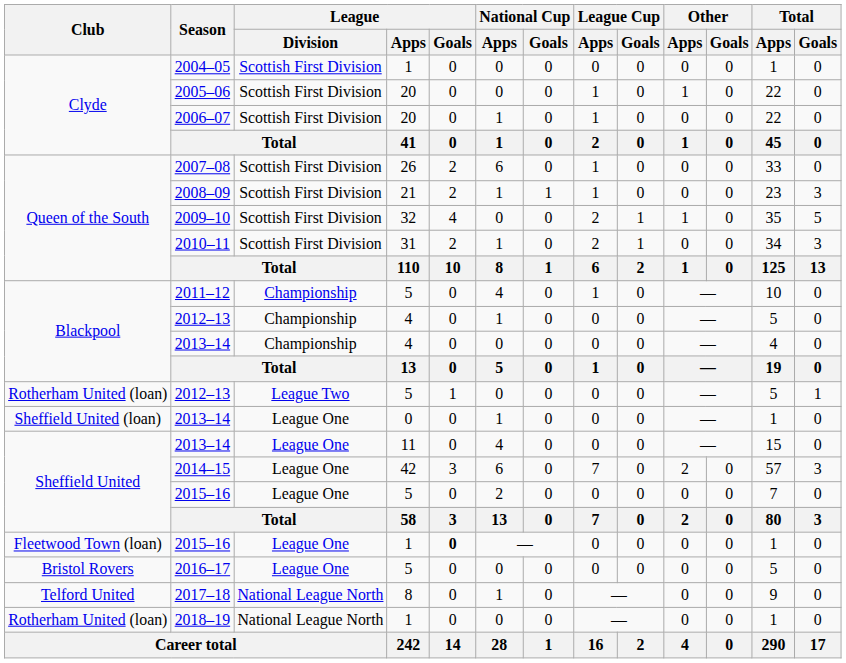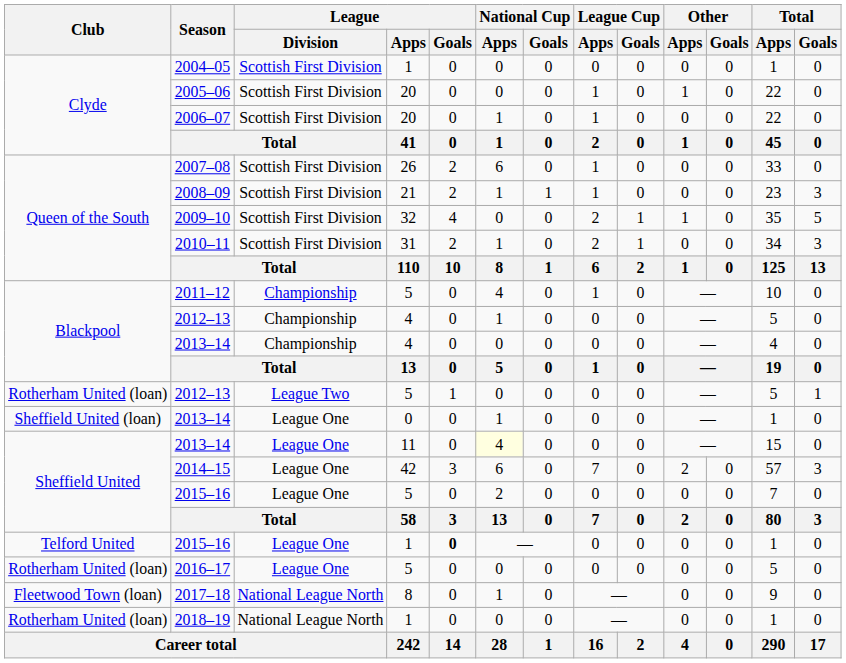 <table class="wikitable" style="text-align: center">
 <tr>
 <th rowspan="2">Club</th>
 <th rowspan="2">Season</th>
 <th colspan="3">League</th>
 <th colspan="2">National Cup</th>
 <th colspan="2">League Cup</th>
 <th colspan="2">Other</th>
 <th colspan="2">Total</th>
 </tr>
 <tr>
 <th>Division</th>
 <th>Apps</th>
 <th>Goals</th>
 <th>Apps</th>
 <th>Goals</th>
 <th>Apps</th>
 <th>Goals</th>
 <th>Apps</th>
 <th>Goals</th>
 <th>Apps</th>
 <th>Goals</th>
 </tr>
 <tr>
 <td rowspan="4"><a href='#'>Clyde</a></td>
 <td><a href='#'>2004–05</a></td>
 <td><a href='#'>Scottish First Division</a></td>
 <td>1</td>
 <td>0</td>
 <td>0</td>
 <td>0</td>
 <td>0</td>
 <td>0</td>
 <td>0</td>
 <td>0</td>
 <td>1</td>
 <td>0</td>
 </tr>
 <tr>
 <td><a href='#'>2005–06</a></td>
 <td>Scottish First Division</td>
 <td>20</td>
 <td>0</td>
 <td>0</td>
 <td>0</td>
 <td>1</td>
 <td>0</td>
 <td>1</td>
 <td>0</td>
 <td>22</td>
 <td>0</td>
 </tr>
 <tr>
 <td><a href='#'>2006–07</a></td>
 <td>Scottish First Division</td>
 <td>20</td>
 <td>0</td>
 <td>1</td>
 <td>0</td>
 <td>1</td>
 <td>0</td>
 <td>0</td>
 <td>0</td>
 <td>22</td>
 <td>0</td>
 </tr>
 <tr>
 <th colspan="2">Total</th>
 <th>41</th>
 <th>0</th>
 <th>1</th>
 <th>0</th>
 <th>2</th>
 <th>0</th>
 <th>1</th>
 <th>0</th>
 <th>45</th>
 <th>0</th>
 </tr>
 <tr>
 <td rowspan="5"><a href='#'>Queen of the South</a></td>
 <td><a href='#'>2007–08</a></td>
 <td>Scottish First Division</td>
 <td>26</td>
 <td>2</td>
 <td>6</td>
 <td>0</td>
 <td>1</td>
 <td>0</td>
 <td>0</td>
 <td>0</td>
 <td>33</td>
 <td>0</td>
 </tr>
 <tr>
 <td><a href='#'>2008–09</a></td>
 <td>Scottish First Division</td>
 <td>21</td>
 <td>2</td>
 <td>1</td>
 <td>1</td>
 <td>1</td>
 <td>0</td>
 <td>0</td>
 <td>0</td>
 <td>23</td>
 <td>3</td>
 </tr>
 <tr>
 <td><a href='#'>2009–10</a></td>
 <td>Scottish First Division</td>
 <td>32</td>
 <td>4</td>
 <td>0</td>
 <td>0</td>
 <td>2</td>
 <td>1</td>
 <td>1</td>
 <td>0</td>
 <td>35</td>
 <td>5</td>
 </tr>
 <tr>
 <td><a href='#'>2010–11</a></td>
 <td>Scottish First Division</td>
 <td>31</td>
 <td>2</td>
 <td>1</td>
 <td>0</td>
 <td>2</td>
 <td>1</td>
 <td>0</td>
 <td>0</td>
 <td>34</td>
 <td>3</td>
 </tr>
 <tr>
 <th colspan="2">Total</th>
 <th>110</th>
 <th>10</th>
 <th>8</th>
 <th>1</th>
 <th>6</th>
 <th>2</th>
 <th>1</th>
 <th>0</th>
 <th>125</th>
 <th>13</th>
 </tr>
 <tr>
 <td rowspan="4"><a href='#'>Blackpool</a></td>
 <td><a href='#'>2011–12</a></td>
 <td><a href='#'>Championship</a></td>
 <td>5</td>
 <td>0</td>
 <td>4</td>
 <td>0</td>
 <td>1</td>
 <td>0</td>
 <td colspan="2">—</td>
 <td>10</td>
 <td>0</td>
 </tr>
 <tr>
 <td><a href='#'>2012–13</a></td>
 <td>Championship</td>
 <td>4</td>
 <td>0</td>
 <td>1</td>
 <td>0</td>
 <td>0</td>
 <td>0</td>
 <td colspan="2">—</td>
 <td>5</td>
 <td>0</td>
 </tr>
 <tr>
 <td><a href='#'>2013–14</a></td>
 <td>Championship</td>
 <td>4</td>
 <td>0</td>
 <td>0</td>
 <td>0</td>
 <td>0</td>
 <td>0</td>
 <td colspan="2">—</td>
 <td>4</td>
 <td>0</td>
 </tr>
 <tr>
 <th colspan="2">Total</th>
 <th>13</th>
 <th>0</th>
 <th>5</th>
 <th>0</th>
 <th>1</th>
 <th>0</th>
 <th colspan="2">—</th>
 <th>19</th>
 <th>0</th>
 </tr>
 <tr>
 <td><a href='#'>Rotherham United</a> (loan)</td>
 <td><a href='#'>2012–13</a></td>
 <td><a href='#'>League Two</a></td>
 <td>5</td>
 <td>1</td>
 <td>0</td>
 <td>0</td>
 <td>0</td>
 <td>0</td>
 <td colspan="2">—</td>
 <td>5</td>
 <td>1</td>
 </tr>
 <tr>
 <td><a href='#'>Sheffield United</a> (loan)</td>
 <td><a href='#'>2013–14</a></td>
 <td>League One</td>
 <td>0</td>
 <td>0</td>
 <td>1</td>
 <td>0</td>
 <td>0</td>
 <td>0</td>
 <td colspan="2">—</td>
 <td>1</td>
 <td>0</td>
 </tr>
 <tr>
 <td rowspan="4"><a href='#'>Sheffield United</a></td>
 <td><a href='#'>2013–14</a></td>
 <td><a href='#'>League One</a></td>
 <td>11</td>
 <td>0</td>
-<td>4</td>
+<td style="background: lightyellow;">4</td>
 <td>0</td>
 <td>0</td>
 <td>0</td>
 <td colspan="2">—</td>
 <td>15</td>
 <td>0</td>
 </tr>
 <tr>
 <td><a href='#'>2014–15</a></td>
 <td>League One</td>
 <td>42</td>
 <td>3</td>
 <td>6</td>
 <td>0</td>
 <td>7</td>
 <td>0</td>
 <td>2</td>
 <td>0</td>
 <td>57</td>
 <td>3</td>
 </tr>
 <tr>
 <td><a href='#'>2015–16</a></td>
 <td>League One</td>
 <td>5</td>
 <td>0</td>
 <td>2</td>
 <td>0</td>
 <td>0</td>
 <td>0</td>
 <td>0</td>
 <td>0</td>
 <td>7</td>
 <td>0</td>
 </tr>
 <tr>
 <th colspan="2">Total</th>
 <th>58</th>
 <th>3</th>
 <th>13</th>
 <th>0</th>
 <th>7</th>
 <th>0</th>
 <th>2</th>
 <th>0</th>
 <th>80</th>
 <th>3</th>
 </tr>
 <tr>
-<td><a href='#'>Fleetwood Town</a> (loan)</td>
+<td><a href='#'>Telford United</a></td>
 <td><a href='#'>2015–16</a></td>
 <td><a href='#'>League One</a></td>
 <td>1</td>
 <td><strong>0</strong></td>
 <td colspan="2">—</td>
 <td>0</td>
 <td>0</td>
 <td>0</td>
 <td>0</td>
 <td>1</td>
 <td>0</td>
 </tr>
 <tr>
-<td><a href='#'>Bristol Rovers</a></td>
+<td><a href='#'>Rotherham United</a> (loan)</td>
 <td><a href='#'>2016–17</a></td>
 <td><a href='#'>League One</a></td>
 <td>5</td>
 <td>0</td>
 <td>0</td>
 <td>0</td>
 <td>0</td>
 <td>0</td>
 <td>0</td>
 <td>0</td>
 <td>5</td>
 <td>0</td>
 </tr>
 <tr>
-<td><a href='#'>Telford United</a></td>
+<td><a href='#'>Fleetwood Town</a> (loan)</td>
 <td><a href='#'>2017–18</a></td>
 <td><a href='#'>National League North</a></td>
 <td>8</td>
 <td>0</td>
 <td>1</td>
 <td>0</td>
 <td colspan="2">—</td>
 <td>0</td>
 <td>0</td>
 <td>9</td>
 <td>0</td>
 </tr>
 <tr>
 <td><a href='#'>Rotherham United</a> (loan)</td>
 <td><a href='#'>2018–19</a></td>
 <td>National League North</td>
 <td>1</td>
 <td>0</td>
 <td>0</td>
 <td>0</td>
 <td colspan="2">—</td>
 <td>0</td>
 <td>0</td>
 <td>1</td>
 <td>0</td>
 </tr>
 <tr>
 <th colspan="3">Career total</th>
 <th>242</th>
 <th>14</th>
 <th>28</th>
 <th>1</th>
 <th>16</th>
 <th>2</th>
 <th>4</th>
 <th>0</th>
 <th>290</th>
 <th>17</th>
 </tr>
 </table>
